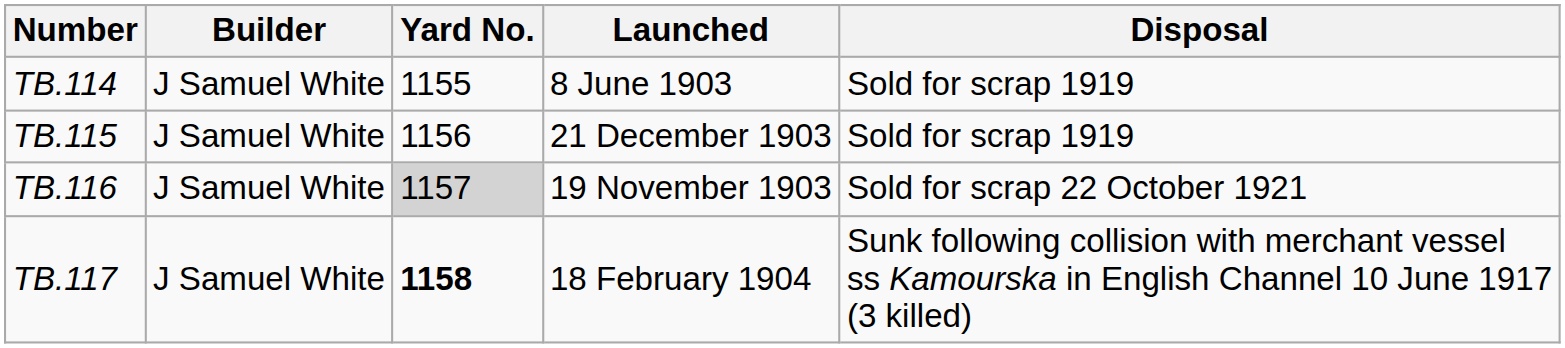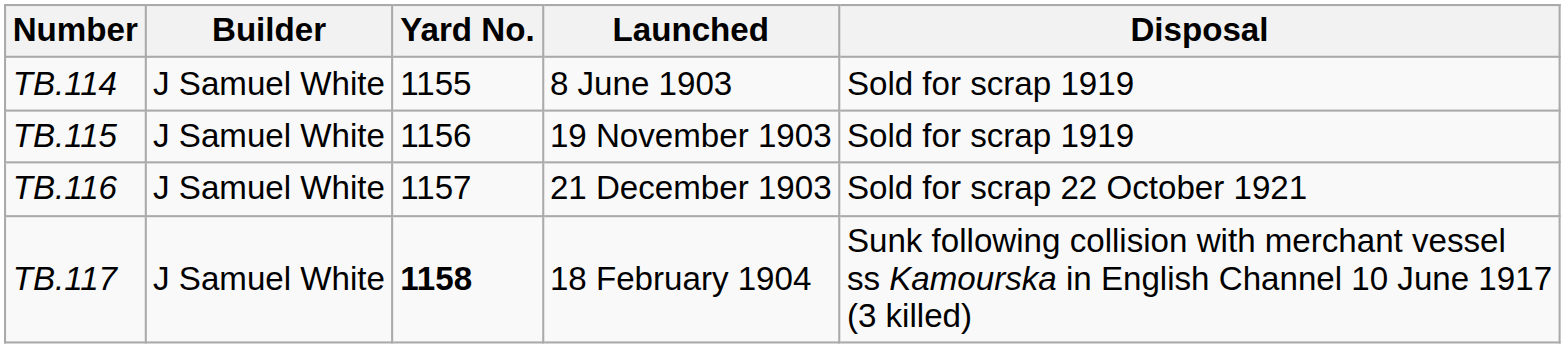 <table class="wikitable">
 <tr>
 <th>Number</th>
 <th>Builder</th>
 <th>Yard No.</th>
 <th>Launched</th>
 <th>Disposal</th>
 </tr>
 <tr>
 <td><em>TB.114</em></td>
 <td>J Samuel White</td>
 <td>1155</td>
 <td>8 June 1903</td>
 <td>Sold for scrap 1919</td>
 </tr>
 <tr>
 <td><em>TB.115</em></td>
 <td>J Samuel White</td>
 <td>1156</td>
-<td>21 December 1903</td>
+<td>19 November 1903</td>
 <td>Sold for scrap 1919</td>
 </tr>
 <tr>
 <td><em>TB.116</em></td>
 <td>J Samuel White</td>
-<td style="background: lightgrey;">1157</td>
-<td>19 November 1903</td>
+<td>1157</td>
+<td>21 December 1903</td>
 <td>Sold for scrap 22 October 1921</td>
 </tr>
 <tr>
 <td><em>TB.117</em></td>
 <td>J Samuel White</td>
 <td><strong>1158</strong></td>
 <td>18 February 1904</td>
 <td>Sunk following collision with merchant vessel<br> ss <em>Kamourska</em> in English Channel 10 June 1917<br> (3 killed)</td>
 </tr>
 </table>
